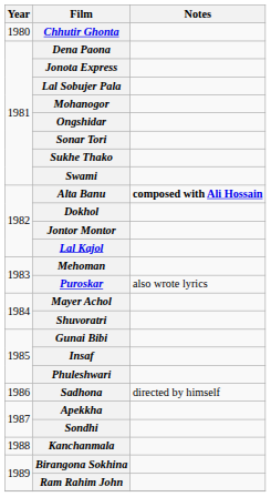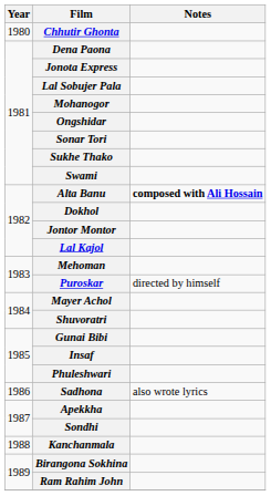 <table class="wikitable sortable">
 <tr>
 <th>Year</th>
 <th>Film</th>
 <th>Notes</th>
 </tr>
 <tr>
 <td>1980</td>
 <th><em><a href='#'>Chhutir Ghonta</a></em></th>
 <td></td>
 </tr>
 <tr>
 <td rowspan=8>1981</td>
 <th><em>Dena Paona</em></th>
 <td></td>
 </tr>
 <tr>
 <th><em>Jonota Express</em></th>
 <td></td>
 </tr>
 <tr>
 <th><em>Lal Sobujer Pala</em></th>
 <td></td>
 </tr>
 <tr>
 <th><em>Mohanogor</em></th>
 <td></td>
 </tr>
 <tr>
 <th><em>Ongshidar</em></th>
 <td></td>
 </tr>
 <tr>
 <th><em>Sonar Tori</em></th>
 <td></td>
 </tr>
 <tr>
 <th><em>Sukhe Thako</em></th>
 <td></td>
 </tr>
 <tr>
 <th><em>Swami</em></th>
 <td></td>
 </tr>
 <tr>
 <td rowspan=4>1982</td>
 <th><em>Alta Banu</em></th>
 <td><strong>composed with <a href='#'>Ali Hossain</a></strong></td>
 </tr>
 <tr>
 <th><em>Dokhol</em></th>
 <td></td>
 </tr>
 <tr>
 <th><em>Jontor Montor</em></th>
 <td></td>
 </tr>
 <tr>
 <th><em><a href='#'>Lal Kajol</a></em></th>
 <td></td>
 </tr>
 <tr>
 <td rowspan=2>1983</td>
 <th><em>Mehoman</em></th>
 <td></td>
 </tr>
 <tr>
 <th><em><a href='#'>Puroskar</a></em></th>
-<td>also wrote lyrics</td>
+<td>directed by himself</td>
 </tr>
 <tr>
 <td rowspan=2>1984</td>
 <th><em>Mayer Achol</em></th>
 <td></td>
 </tr>
 <tr>
 <th><em>Shuvoratri</em></th>
 <td></td>
 </tr>
 <tr>
 <td rowspan=3>1985</td>
 <th><em>Gunai Bibi</em></th>
 <td></td>
 </tr>
 <tr>
 <th><em>Insaf</em></th>
 <td></td>
 </tr>
 <tr>
 <th><em>Phuleshwari</em></th>
 <td></td>
 </tr>
 <tr>
 <td>1986</td>
 <th><em>Sadhona</em></th>
-<td>directed by himself</td>
+<td>also wrote lyrics</td>
 </tr>
 <tr>
 <td rowspan=2>1987</td>
 <th><em>Apekkha</em></th>
 <td></td>
 </tr>
 <tr>
 <th><em>Sondhi</em></th>
 <td></td>
 </tr>
 <tr>
 <td>1988</td>
 <th><em>Kanchanmala</em></th>
 <td></td>
 </tr>
 <tr>
 <td rowspan=2>1989</td>
 <th><em>Birangona Sokhina</em></th>
 <td></td>
 </tr>
 <tr>
 <th><em>Ram Rahim John</em></th>
 <td></td>
 </tr>
 <tr>
 </tr>
 </table>
